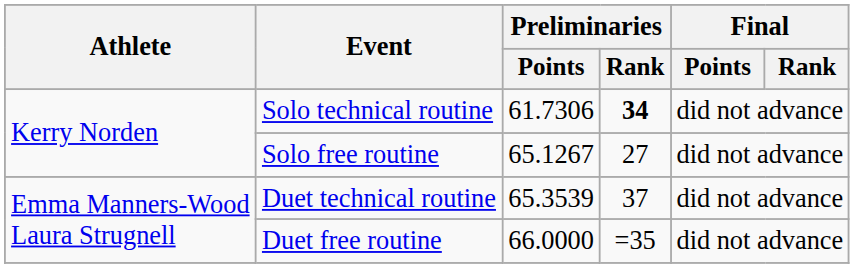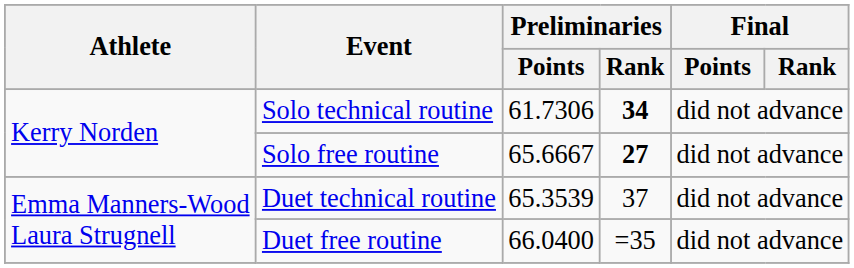 <table class=wikitable style="font-size:90%">
 <tr>
 <th rowspan="2">Athlete</th>
 <th rowspan="2">Event</th>
 <th colspan="2">Preliminaries</th>
 <th colspan="2">Final</th>
 </tr>
 <tr style="font-size:95%">
 <th>Points</th>
 <th>Rank</th>
 <th>Points</th>
 <th>Rank</th>
 </tr>
 <tr align=center>
 <td align=left rowspan=2><a href='#'>Kerry Norden</a></td>
 <td align=left><a href='#'>Solo technical routine</a></td>
 <td>61.7306</td>
 <td><strong>34</strong></td>
 <td colspan=2>did not advance</td>
 </tr>
 <tr align=center>
 <td align=left><a href='#'>Solo free routine</a></td>
-<td>65.1267</td>
-<td>27</td>
+<td>65.6667</td>
+<td><strong>27</strong></td>
 <td colspan=2>did not advance</td>
 </tr>
 <tr align=center>
 <td align=left rowspan=2><a href='#'>Emma Manners-Wood</a><br><a href='#'>Laura Strugnell</a></td>
 <td align=left><a href='#'>Duet technical routine</a></td>
 <td>65.3539</td>
 <td>37</td>
 <td colspan=2>did not advance</td>
 </tr>
 <tr align=center>
 <td align=left><a href='#'>Duet free routine</a></td>
-<td>66.0000</td>
+<td>66.0400</td>
 <td>=35</td>
 <td colspan=2>did not advance</td>
 </tr>
 </table>
